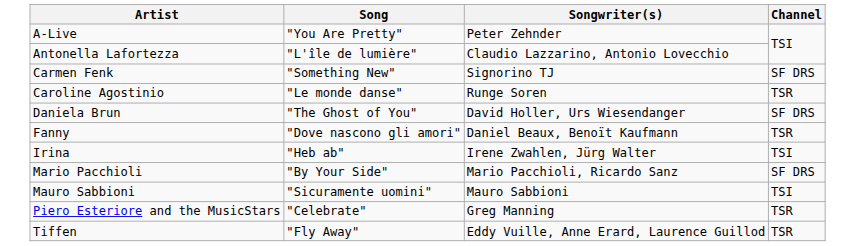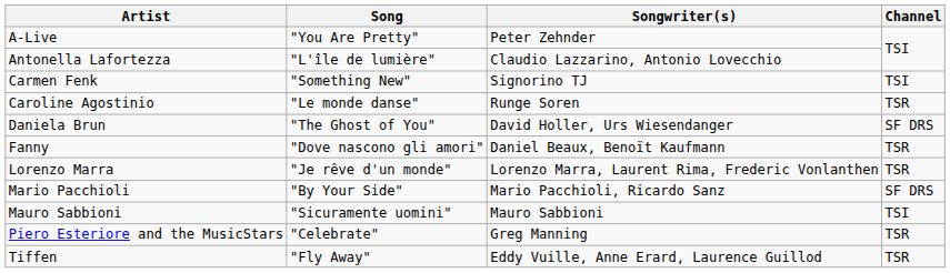 <table class="sortable wikitable" style="margin: 1em auto 1em auto;">
 <tr>
 <th>Artist</th>
 <th>Song</th>
 <th>Songwriter(s)</th>
 <th>Channel</th>
 </tr>
 <tr>
 <td align="left">A-Live</td>
 <td align="left">"You Are Pretty"</td>
 <td align="left">Peter Zehnder</td>
 <td rowspan="2">TSI</td>
 </tr>
 <tr>
 <td align="left">Antonella Lafortezza</td>
 <td align="left">"L'île de lumière"</td>
 <td align="left">Claudio Lazzarino, Antonio Lovecchio</td>
 </tr>
 <tr>
 <td align="left">Carmen Fenk</td>
 <td align="left">"Something New"</td>
 <td align="left">Signorino TJ</td>
-<td>SF DRS</td>
+<td>TSI</td>
 </tr>
 <tr>
 <td align="left">Caroline Agostinio</td>
 <td align="left">"Le monde danse"</td>
 <td align="left">Runge Soren</td>
 <td>TSR</td>
 </tr>
 <tr>
 <td align="left">Daniela Brun</td>
 <td align="left">"The Ghost of You"</td>
 <td align="left">David Holler, Urs Wiesendanger</td>
 <td>SF DRS</td>
 </tr>
 <tr>
 <td align="left">Fanny</td>
 <td align="left">"Dove nascono gli amori"</td>
 <td align="left">Daniel Beaux, Benoït Kaufmann</td>
 <td>TSR</td>
 </tr>
 <tr>
-<td align="left">Irina</td>
-<td align="left">"Heb ab"</td>
-<td align="left">Irene Zwahlen, Jürg Walter</td>
-<td>TSI</td>
+<td align="left">Lorenzo Marra</td>
+<td align="left">"Je rêve d'un monde"</td>
+<td align="left">Lorenzo Marra, Laurent Rima, Frederic Vonlanthen</td>
+<td>TSR</td>
 </tr>
 <tr>
 <td align="left">Mario Pacchioli</td>
 <td align="left">"By Your Side"</td>
 <td align="left">Mario Pacchioli, Ricardo Sanz</td>
 <td>SF DRS</td>
 </tr>
 <tr>
 <td align="left">Mauro Sabbioni</td>
 <td align="left">"Sicuramente uomini"</td>
 <td align="left">Mauro Sabbioni</td>
 <td>TSI</td>
 </tr>
 <tr>
 <td align="left"><a href='#'>Piero Esteriore</a> and the MusicStars</td>
 <td align="left">"Celebrate"</td>
 <td align="left">Greg Manning</td>
 <td>TSR</td>
 </tr>
 <tr>
 <td align="left">Tiffen</td>
 <td align="left">"Fly Away"</td>
 <td align="left">Eddy Vuille, Anne Erard, Laurence Guillod</td>
 <td>TSR</td>
 </tr>
 </table>
